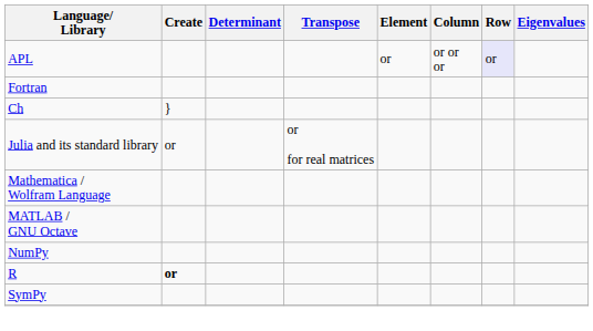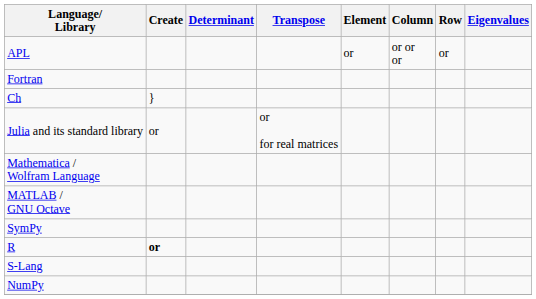 <table class="wikitable" style="white-space:nowrap;">
 <tr>
 <th scope="col">Language/<br>Library</th>
 <th scope="col">Create</th>
 <th scope="col"><a href='#'>Determinant</a></th>
 <th scope="col"><a href='#'>Transpose</a></th>
 <th scope="col">Element</th>
 <th scope="col">Column</th>
 <th scope="col">Row</th>
 <th scope="col"><a href='#'>Eigenvalues</a></th>
 </tr>
 <tr>
 <td><a href='#'>APL</a></td>
 <td></td>
 <td></td>
 <td></td>
 <td> or </td>
 <td> or  or<br> or </td>
-<td style="background: lavender;"> or </td>
+<td> or </td>
 <td></td>
 </tr>
 <tr>
 <td><a href='#'>Fortran</a></td>
 <td></td>
 <td></td>
 <td></td>
 <td></td>
 <td></td>
 <td></td>
 <td></td>
 </tr>
 <tr>
 <td><a href='#'>Ch</a></td>
 <td>}</td>
 <td></td>
 <td></td>
 <td></td>
 <td></td>
 <td></td>
 <td></td>
 </tr>
 <tr>
 <td><a href='#'>Julia</a> and its standard library<br> </td>
 <td> or<br></td>
 <td></td>
 <td> or<br><br> for real matrices</td>
 <td></td>
 <td></td>
 <td></td>
 <td></td>
 </tr>
 <tr>
 <td><a href='#'>Mathematica</a> /<br><a href='#'>Wolfram Language</a></td>
 <td></td>
 <td></td>
 <td></td>
 <td></td>
 <td></td>
 <td></td>
 <td></td>
 </tr>
 <tr>
 <td><a href='#'>MATLAB</a> /<br><a href='#'>GNU Octave</a></td>
 <td></td>
 <td></td>
 <td></td>
 <td></td>
 <td></td>
 <td></td>
 <td></td>
 </tr>
 <tr>
-<td><a href='#'>NumPy</a></td>
+<td><a href='#'>SymPy</a></td>
 <td></td>
 <td></td>
 <td></td>
 <td></td>
 <td></td>
 <td></td>
 <td></td>
 </tr>
 <tr>
 <td><a href='#'>R</a></td>
 <td><strong> or </strong></td>
 <td></td>
 <td></td>
 <td></td>
 <td></td>
 <td></td>
 <td></td>
 </tr>
 <tr>
-<td><a href='#'>SymPy</a></td>
+<td><a href='#'>S-Lang</a></td>
+<td></td>
+<td></td>
+<td></td>
+<td></td>
+<td></td>
+<td></td>
+<td></td>
+</tr>
+<tr>
+<td><a href='#'>NumPy</a></td>
 <td></td>
 <td></td>
 <td></td>
 <td></td>
 <td></td>
 <td></td>
 <td></td>
 </tr>
 <tr>
 </tr>
 </table>
